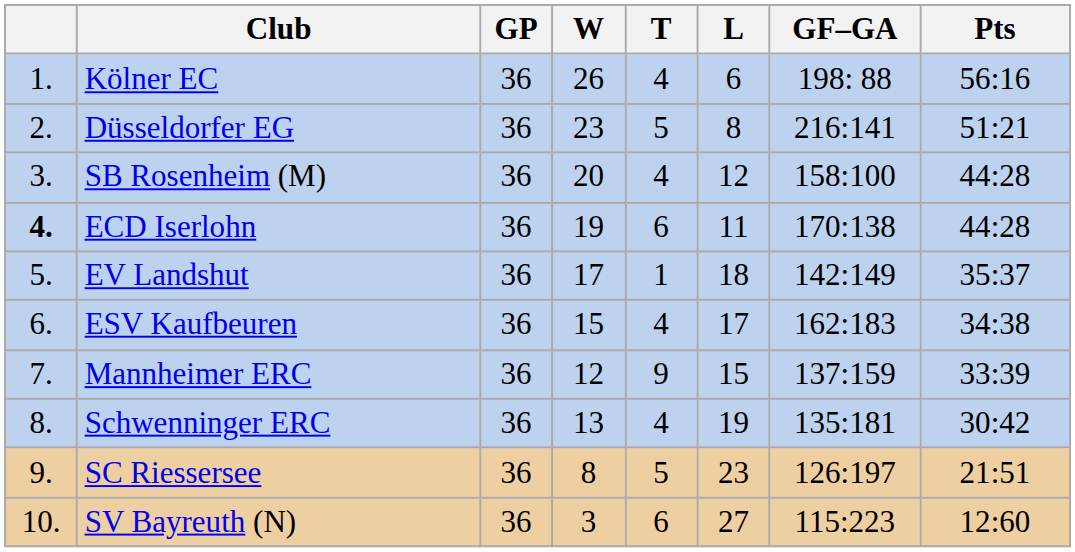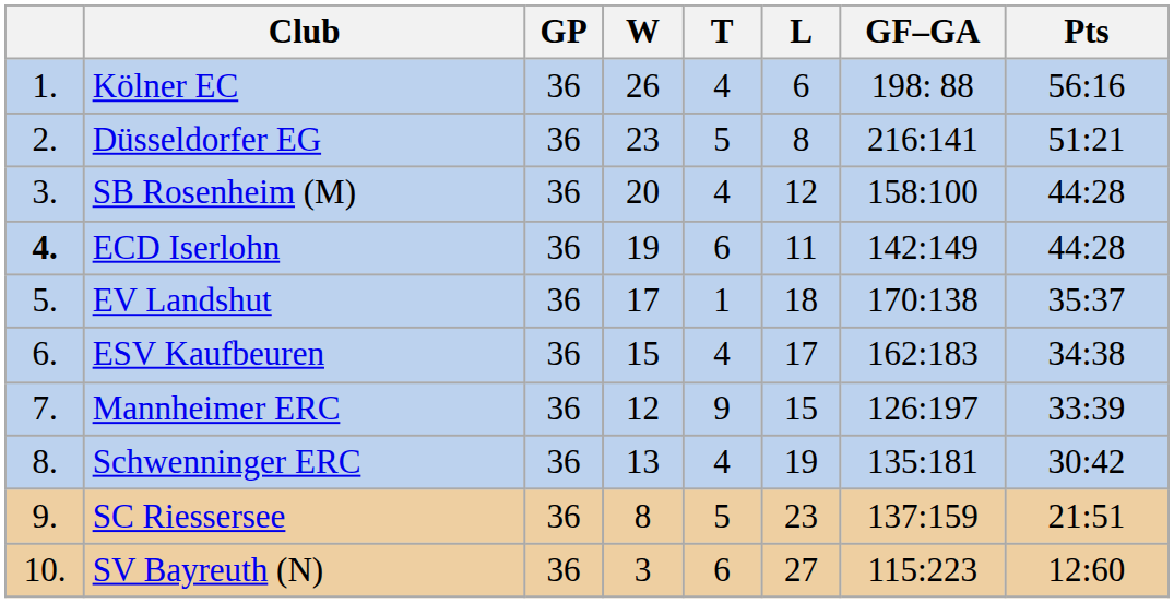 <table class="wikitable">
 <tr>
 <th width="30"></th>
 <th width="200">Club</th>
 <th width="30">GP</th>
 <th width="30">W</th>
 <th width="30">T</th>
 <th width="30">L</th>
 <th width="70">GF–GA</th>
 <th width="70">Pts</th>
 </tr>
 <tr bgcolor="#BCD2EE" align="center">
 <td>1.</td>
 <td align="left"><a href='#'>Kölner EC</a></td>
 <td>36</td>
 <td>26</td>
 <td>4</td>
 <td>6</td>
 <td>198: 88</td>
 <td>56:16</td>
 </tr>
 <tr bgcolor=#BCD2EE align="center">
 <td>2.</td>
 <td align="left"><a href='#'>Düsseldorfer EG</a></td>
 <td>36</td>
 <td>23</td>
 <td>5</td>
 <td>8</td>
 <td>216:141</td>
 <td>51:21</td>
 </tr>
 <tr bgcolor=#BCD2EE align="center">
 <td>3.</td>
 <td align="left"><a href='#'>SB Rosenheim</a> (M)</td>
 <td>36</td>
 <td>20</td>
 <td>4</td>
 <td>12</td>
 <td>158:100</td>
 <td>44:28</td>
 </tr>
 <tr bgcolor=#BCD2EE align="center">
 <td><strong>4.</strong></td>
 <td align="left"><a href='#'>ECD Iserlohn</a></td>
 <td>36</td>
 <td>19</td>
 <td>6</td>
 <td>11</td>
-<td>170:138</td>
+<td>142:149</td>
 <td>44:28</td>
 </tr>
 <tr bgcolor=#BCD2EE align="center">
 <td>5.</td>
 <td align="left"><a href='#'>EV Landshut</a></td>
 <td>36</td>
 <td>17</td>
 <td>1</td>
 <td>18</td>
-<td>142:149</td>
+<td>170:138</td>
 <td>35:37</td>
 </tr>
 <tr bgcolor=#BCD2EE align="center">
 <td>6.</td>
 <td align="left"><a href='#'>ESV Kaufbeuren</a></td>
 <td>36</td>
 <td>15</td>
 <td>4</td>
 <td>17</td>
 <td>162:183</td>
 <td>34:38</td>
 </tr>
 <tr bgcolor=#BCD2EE align="center">
 <td>7.</td>
 <td align="left"><a href='#'>Mannheimer ERC</a></td>
 <td>36</td>
 <td>12</td>
 <td>9</td>
 <td>15</td>
-<td>137:159</td>
+<td>126:197</td>
 <td>33:39</td>
 </tr>
 <tr bgcolor=#BCD2EE align="center">
 <td>8.</td>
 <td align="left"><a href='#'>Schwenninger ERC</a></td>
 <td>36</td>
 <td>13</td>
 <td>4</td>
 <td>19</td>
 <td>135:181</td>
 <td>30:42</td>
 </tr>
 <tr bgcolor=#EECFA1 align="center">
 <td>9.</td>
 <td align="left"><a href='#'>SC Riessersee</a></td>
 <td>36</td>
 <td>8</td>
 <td>5</td>
 <td>23</td>
-<td>126:197</td>
+<td>137:159</td>
 <td>21:51</td>
 </tr>
 <tr bgcolor=#EECFA1 align="center">
 <td>10.</td>
 <td align="left"><a href='#'>SV Bayreuth</a> (N)</td>
 <td>36</td>
 <td>3</td>
 <td>6</td>
 <td>27</td>
 <td>115:223</td>
 <td>12:60</td>
 </tr>
 </table>
